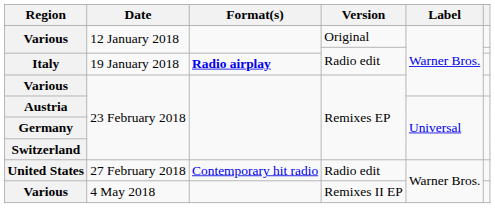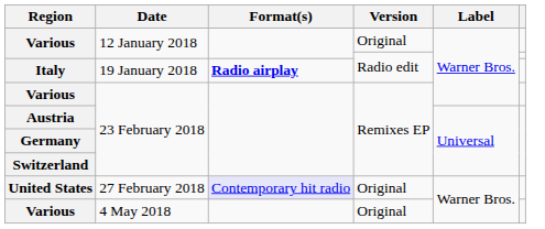 <table class="wikitable plainrowheaders">
 <tr>
 <th scope="col">Region</th>
 <th scope="col">Date</th>
 <th scope="col">Format(s)</th>
 <th scope="col">Version</th>
 <th scope="col">Label</th>
 <th scope="col"></th>
 </tr>
 <tr>
 <th scope="row" rowspan="2">Various</th>
 <td rowspan="2">12 January 2018</td>
 <td rowspan="2"></td>
 <td>Original</td>
 <td rowspan="4"><a href='#'>Warner Bros.</a></td>
 <td align="center"></td>
 </tr>
 <tr>
 <td rowspan="2">Radio edit</td>
 <td align="center"></td>
 </tr>
 <tr>
 <th scope="row">Italy</th>
 <td>19 January 2018</td>
 <td><strong><a href='#'>Radio airplay</a></strong></td>
 <td align="center"></td>
 </tr>
 <tr>
 <th scope="row">Various</th>
 <td rowspan="4">23 February 2018</td>
 <td rowspan="4"></td>
 <td rowspan="4">Remixes EP</td>
 <td align="center"></td>
 </tr>
 <tr>
 <th scope="row">Austria</th>
 <td rowspan="3"><a href='#'>Universal</a></td>
 <td align="center" rowspan="3"></td>
 </tr>
 <tr>
 <th scope="row">Germany</th>
 </tr>
 <tr>
 <th scope="row">Switzerland</th>
 </tr>
 <tr>
 <th scope="row">United States</th>
 <td>27 February 2018</td>
-<td><a href='#'>Contemporary hit radio</a></td>
-<td>Radio edit</td>
+<td style="background: lavender;"><a href='#'>Contemporary hit radio</a></td>
+<td>Original</td>
 <td rowspan="2">Warner Bros.</td>
 <td align="center"></td>
 </tr>
 <tr>
 <th scope="row">Various</th>
 <td>4 May 2018</td>
 <td></td>
-<td>Remixes II EP</td>
+<td>Original</td>
 <td align="center"></td>
 </tr>
 </table>
